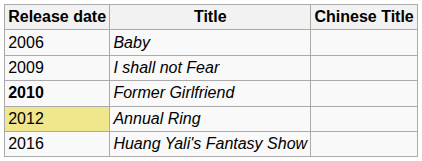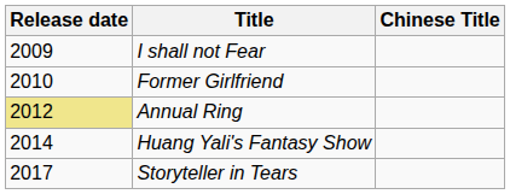 <table class="wikitable">
 <tr>
 <th>Release date</th>
 <th>Title</th>
 <th>Chinese Title</th>
 </tr>
 <tr>
-<td>2006</td>
-<td><em>Baby</em></td>
-<td></td>
-</tr>
-<tr>
 <td>2009</td>
 <td><em>I shall not Fear</em></td>
 <td></td>
 </tr>
 <tr>
-<td><strong>2010</strong></td>
+<td>2010</td>
 <td><em>Former Girlfriend</em></td>
 <td></td>
 </tr>
 <tr>
 <td style="background: khaki;">2012</td>
 <td><em>Annual Ring</em></td>
 <td></td>
 </tr>
 <tr>
-<td>2016</td>
+<td>2014</td>
 <td><em>Huang Yali's Fantasy Show</em></td>
 <td></td>
 </tr>
+<tr>
+<td>2017</td>
+<td><em>Storyteller in Tears</em></td>
+<td></td>
+</tr>
 </table>
